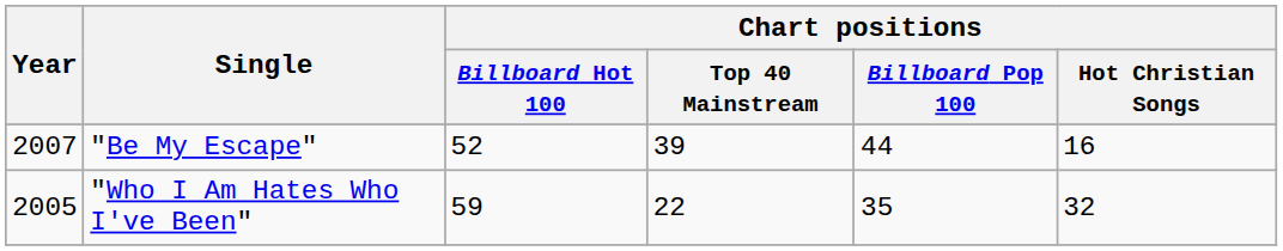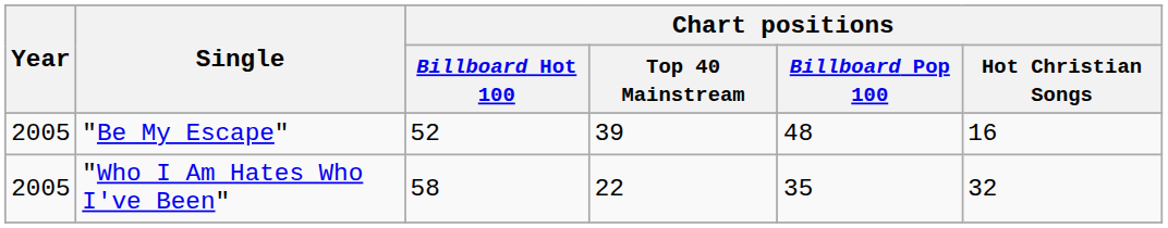 <table class="wikitable">
 <tr>
 <th rowspan="2">Year</th>
 <th rowspan="2">Single</th>
 <th colspan="4">Chart positions</th>
 </tr>
 <tr>
 <th><small><a href='#'><em>Billboard</em> Hot 100</a></small></th>
 <th><small>Top 40 Mainstream</small></th>
 <th><small><a href='#'><em>Billboard</em> Pop 100</a></small></th>
 <th><small>Hot Christian Songs</small></th>
 </tr>
 <tr>
-<td>2007</td>
+<td>2005</td>
 <td>"<a href='#'>Be My Escape</a>"</td>
 <td>52</td>
 <td>39</td>
-<td>44</td>
+<td>48</td>
 <td>16</td>
 </tr>
 <tr>
 <td>2005</td>
 <td>"<a href='#'>Who I Am Hates Who I've Been</a>"</td>
-<td>59</td>
+<td>58</td>
 <td>22</td>
 <td>35</td>
 <td>32</td>
 </tr>
 </table>
